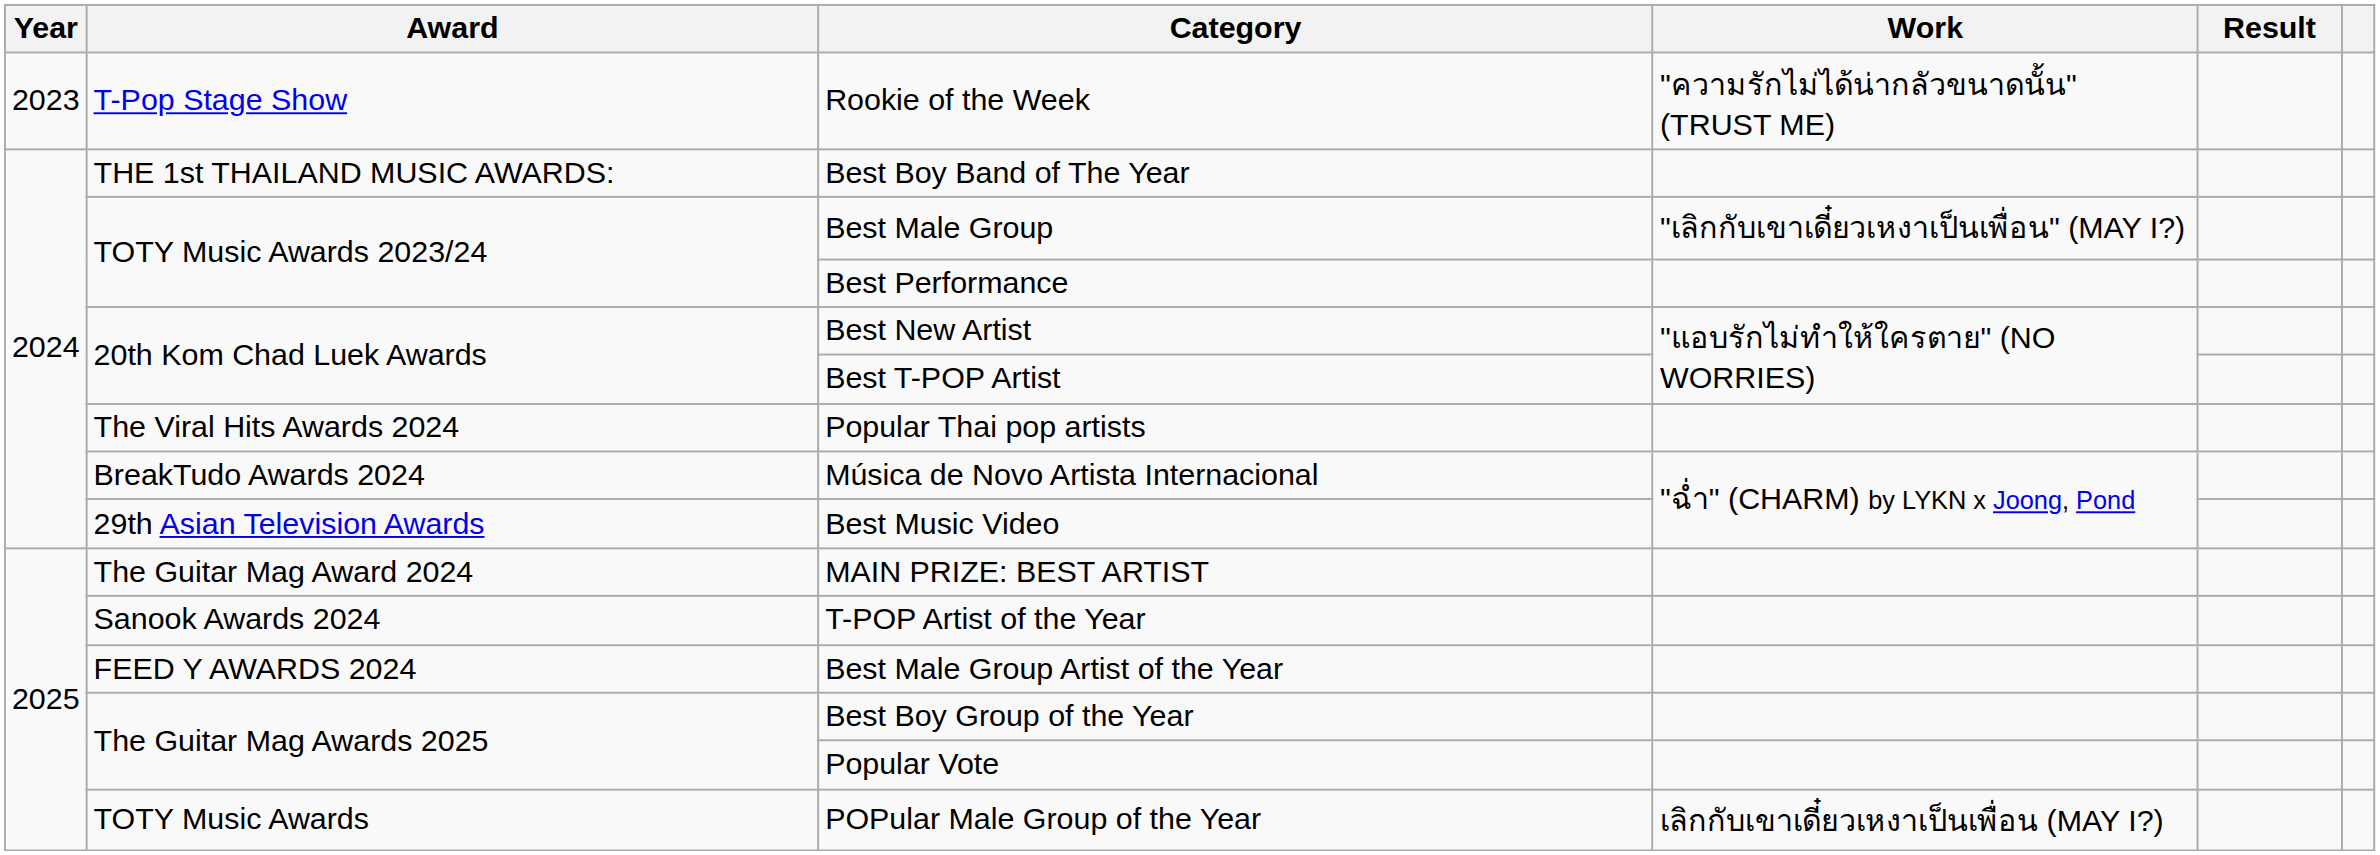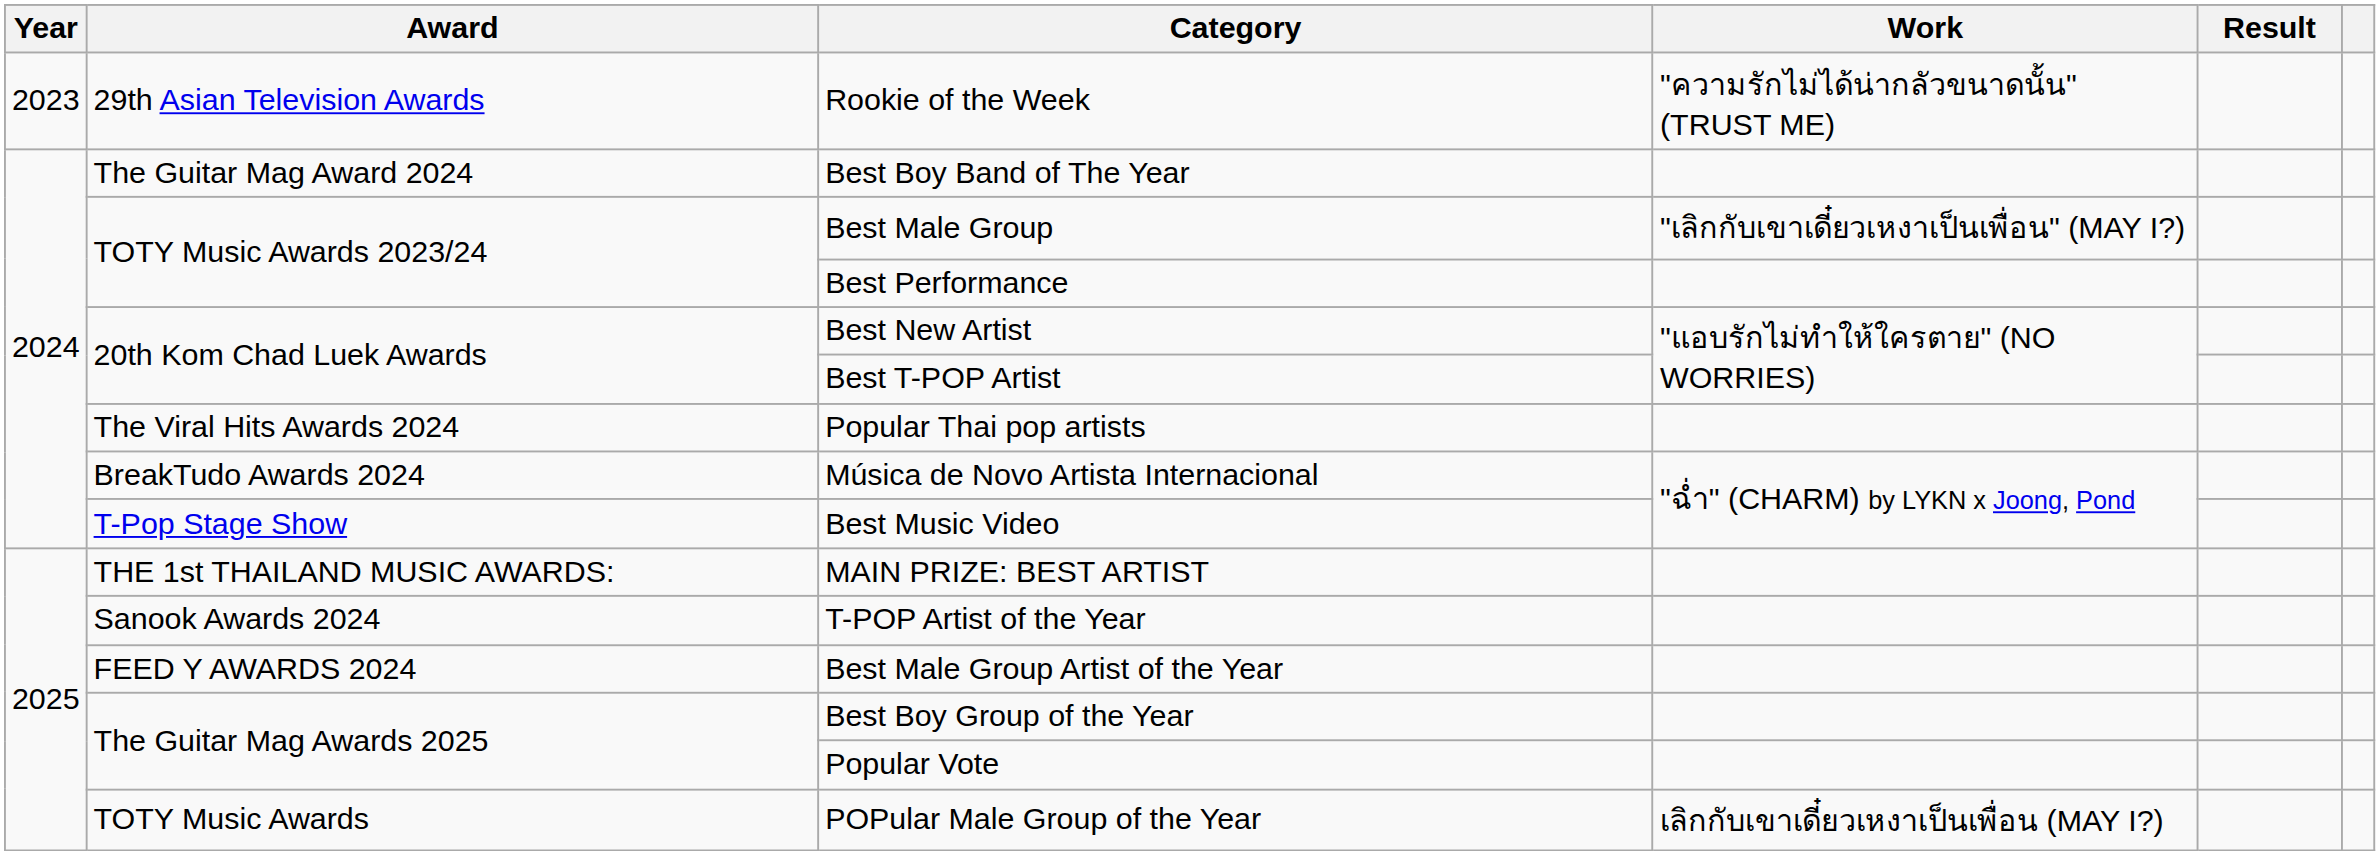 <table class="wikitable sortable mw-collapsible">
 <tr>
 <th scope="col" style="width:1em;">Year</th>
 <th scope="col" style="width:35em;">Award</th>
 <th scope="col" style="width:40em;">Category</th>
 <th scope="col" style="width:25em;">Work</th>
 <th scope="col" style="width:5em;">Result</th>
 <th scope="col" style="width:1em;" class="unsortable"></th>
 </tr>
 <tr>
 <td>2023</td>
-<td><a href='#'>T-Pop Stage Show</a></td>
+<td>29th <a href='#'>Asian Television Awards</a></td>
 <td>Rookie of the Week<br></td>
 <td>"ความรักไม่ได้น่ากลัวขนาดนั้น" (TRUST ME)</td>
 <td></td>
 <td style="text-align:center"></td>
 </tr>
 <tr>
 <td rowspan="8">2024</td>
-<td>THE 1st THAILAND MUSIC AWARDS:<br></td>
+<td>The Guitar Mag Award 2024</td>
 <td>Best Boy Band of The Year</td>
 <td></td>
 <td></td>
 <td style="text-align: center;"></td>
 </tr>
 <tr>
 <td rowspan="2">TOTY Music Awards 2023/24</td>
 <td>Best Male Group</td>
 <td>"เลิกกับเขาเดี๋ยวเหงาเป็นเพื่อน" (MAY I?)</td>
 <td></td>
 <td style="text-align: center;"></td>
 </tr>
 <tr>
 <td>Best Performance</td>
 <td></td>
 <td></td>
 <td style="text-align: center;"></td>
 </tr>
 <tr>
 <td rowspan="2">20th Kom Chad Luek Awards</td>
 <td>Best New Artist<br></td>
 <td rowspan="2">"แอบรักไม่ทำให้ใครตาย" (NO WORRIES)</td>
 <td></td>
 <td style="text-align: center;"></td>
 </tr>
 <tr>
 <td>Best T-POP Artist<br></td>
 <td></td>
 <td style="text-align: center;"></td>
 </tr>
 <tr>
 <td>The Viral Hits Awards 2024</td>
 <td>Popular Thai pop artists</td>
 <td></td>
 <td></td>
 <td style="text-align: center;"></td>
 </tr>
 <tr>
 <td>BreakTudo Awards 2024<br></td>
 <td>Música de Novo Artista Internacional</td>
 <td rowspan="2">"ฉ่ำ" (CHARM) <small>by LYKN x <a href='#'>Joong</a>, <a href='#'>Pond</a></small></td>
 <td></td>
 <td style="text-align: center;"></td>
 </tr>
 <tr>
-<td>29th <a href='#'>Asian Television Awards</a></td>
+<td><a href='#'>T-Pop Stage Show</a></td>
 <td>Best Music Video</td>
 <td></td>
 <td style="text-align: center;"></td>
 </tr>
 <tr>
 <td rowspan="6">2025</td>
-<td>The Guitar Mag Award 2024</td>
+<td>THE 1st THAILAND MUSIC AWARDS:<br></td>
 <td>MAIN PRIZE: BEST ARTIST<br></td>
 <td></td>
 <td></td>
 <td style="text-align: center;"></td>
 </tr>
 <tr>
 <td>Sanook Awards 2024</td>
 <td>T-POP Artist of the Year</td>
 <td></td>
 <td></td>
 <td style="text-align: center;"></td>
 </tr>
 <tr>
 <td>FEED Y AWARDS 2024</td>
 <td>Best Male Group Artist of the Year</td>
 <td></td>
 <td></td>
 <td style="text-align: center;"></td>
 </tr>
 <tr>
 <td rowspan="2">The Guitar Mag Awards 2025</td>
 <td>Best Boy Group of the Year</td>
 <td></td>
 <td></td>
 <td style="text-align: center;"></td>
 </tr>
 <tr>
 <td>Popular Vote</td>
 <td></td>
 <td></td>
 <td style="text-align: center;"></td>
 </tr>
 <tr>
 <td>TOTY Music Awards</td>
 <td>POPular Male Group of the Year</td>
 <td>เลิกกับเขาเดี๋ยวเหงาเป็นเพื่อน (MAY I?)</td>
 <td></td>
 <td style="text-align: center;"></td>
 </tr>
 </table>
